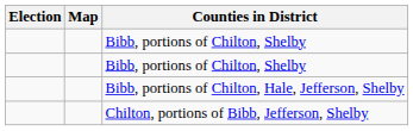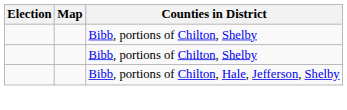 <table class="wikitable">
 <tr>
 <th>Election</th>
 <th>Map</th>
 <th>Counties in District</th>
 </tr>
 <tr>
 <td></td>
 <td></td>
 <td><a href='#'>Bibb</a>, portions of <a href='#'>Chilton</a>, <a href='#'>Shelby</a></td>
 </tr>
 <tr>
 <td></td>
 <td></td>
 <td><a href='#'>Bibb</a>, portions of <a href='#'>Chilton</a>, <a href='#'>Shelby</a></td>
 </tr>
 <tr>
 <td></td>
 <td></td>
 <td><a href='#'>Bibb</a>, portions of <a href='#'>Chilton</a>, <a href='#'>Hale</a>, <a href='#'>Jefferson</a>, <a href='#'>Shelby</a></td>
 </tr>
-<tr>
-<td></td>
-<td></td>
-<td><a href='#'>Chilton</a>, portions of <a href='#'>Bibb</a>, <a href='#'>Jefferson</a>, <a href='#'>Shelby</a></td>
-</tr>
 </table>
